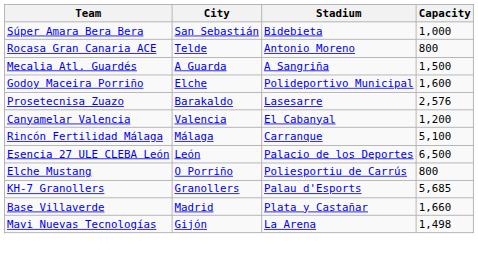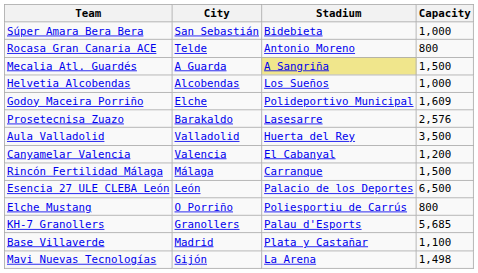 <table class="wikitable sortable">
 <tr>
 <th>Team</th>
 <th>City</th>
 <th>Stadium</th>
 <th>Capacity</th>
 </tr>
 <tr>
 <td><a href='#'>Súper Amara Bera Bera</a></td>
 <td><a href='#'>San Sebastián</a></td>
 <td><a href='#'>Bidebieta</a></td>
 <td>1,000</td>
 </tr>
 <tr>
 <td><a href='#'>Rocasa Gran Canaria ACE</a></td>
 <td><a href='#'>Telde</a></td>
 <td><a href='#'>Antonio Moreno</a></td>
 <td>800</td>
 </tr>
 <tr>
 <td><a href='#'>Mecalia Atl. Guardés</a></td>
 <td><a href='#'>A Guarda</a></td>
-<td><a href='#'>A Sangriña</a></td>
+<td style="background: khaki;"><a href='#'>A Sangriña</a></td>
 <td>1,500</td>
+</tr>
+<tr>
+<td><a href='#'>Helvetia Alcobendas</a></td>
+<td><a href='#'>Alcobendas</a></td>
+<td><a href='#'>Los Sueños</a></td>
+<td>1,000</td>
 </tr>
 <tr>
 <td><a href='#'>Godoy Maceira Porriño</a></td>
 <td><a href='#'>Elche</a></td>
 <td><a href='#'>Polideportivo Municipal</a></td>
-<td>1,600</td>
+<td>1,609</td>
 </tr>
 <tr>
 <td><a href='#'>Prosetecnisa Zuazo</a></td>
 <td><a href='#'>Barakaldo</a></td>
 <td><a href='#'>Lasesarre</a></td>
 <td>2,576</td>
+</tr>
+<tr>
+<td><a href='#'>Aula Valladolid</a></td>
+<td><a href='#'>Valladolid</a></td>
+<td><a href='#'>Huerta del Rey</a></td>
+<td>3,500</td>
 </tr>
 <tr>
 <td><a href='#'>Canyamelar Valencia</a></td>
 <td><a href='#'>Valencia</a></td>
 <td><a href='#'>El Cabanyal</a></td>
 <td>1,200</td>
 </tr>
 <tr>
 <td><a href='#'>Rincón Fertilidad Málaga</a></td>
 <td><a href='#'>Málaga</a></td>
 <td><a href='#'>Carranque</a></td>
-<td>5,100</td>
+<td>1,500</td>
 </tr>
 <tr>
 <td><a href='#'>Esencia 27 ULE CLEBA León</a></td>
 <td><a href='#'>León</a></td>
 <td><a href='#'>Palacio de los Deportes</a></td>
 <td>6,500</td>
 </tr>
 <tr>
 <td><a href='#'>Elche Mustang</a></td>
 <td><a href='#'>O Porriño</a></td>
 <td><a href='#'>Poliesportiu de Carrús</a></td>
 <td>800</td>
 </tr>
 <tr>
 <td><a href='#'>KH-7 Granollers</a></td>
 <td><a href='#'>Granollers</a></td>
 <td><a href='#'>Palau d'Esports</a></td>
 <td>5,685</td>
 </tr>
 <tr>
 <td><a href='#'>Base Villaverde</a></td>
 <td><a href='#'>Madrid</a></td>
 <td><a href='#'>Plata y Castañar</a></td>
-<td>1,660</td>
+<td>1,100</td>
 </tr>
 <tr>
 <td><a href='#'>Mavi Nuevas Tecnologías</a></td>
 <td><a href='#'>Gijón</a></td>
 <td><a href='#'>La Arena</a></td>
 <td>1,498</td>
 </tr>
 </table>
